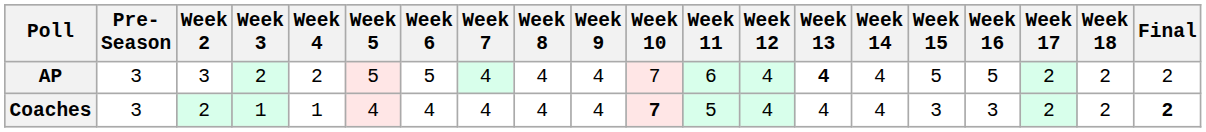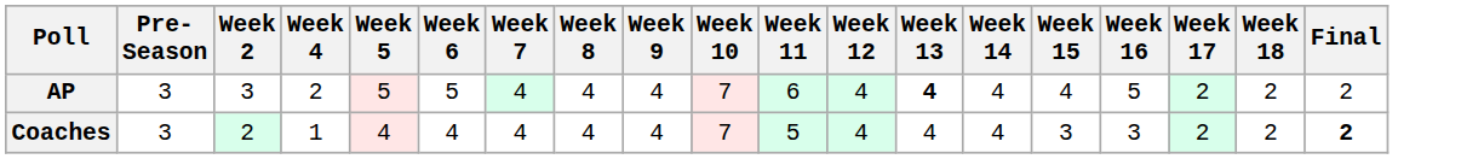 <table class="wikitable" style="white-space:nowrap;font-size:90%">
 <tr>
 <th>Poll</th>
 <th>Pre-<br>Season</th>
 <th>Week<br>2</th>
-<th>Week<br>3</th>
 <th>Week<br>4</th>
 <th>Week<br>5</th>
 <th>Week<br>6</th>
 <th>Week<br>7</th>
 <th>Week<br>8</th>
 <th>Week<br>9</th>
 <th>Week<br>10</th>
 <th>Week<br>11</th>
 <th>Week<br>12</th>
 <th>Week<br>13</th>
 <th>Week<br>14</th>
 <th>Week<br>15</th>
 <th>Week<br>16</th>
 <th>Week<br>17</th>
 <th>Week<br>18</th>
 <th>Final</th>
 </tr>
 <tr style="text-align:center;">
 <th>AP</th>
 <td style="background:#FFFFFF;">3</td>
 <td style="background:#FFFFFF;">3</td>
-<td style="background:#D8FFEB;">2</td>
 <td style="background:#FFFFFF;">2</td>
 <td style="background:#FFE6E6;">5</td>
 <td style="background:#FFFFFF;">5</td>
 <td style="background:#D8FFEB;">4</td>
 <td style="background:#FFFFFF;">4</td>
 <td style="background:#FFFFFF;">4</td>
 <td style="background:#FFE6E6;">7</td>
 <td style="background:#D8FFEB;">6</td>
 <td style="background:#D8FFEB;">4</td>
 <td style="background:#FFFFFF;"><strong>4</strong></td>
 <td style="background:#FFFFFF;">4</td>
-<td style="background:#FFFFFF;">5</td>
+<td style="background:#FFFFFF;">4</td>
 <td style="background:#FFFFFF;">5</td>
 <td style="background:#D8FFEB;">2</td>
 <td style="background:#FFFFFF;">2</td>
 <td style="background:#FFFFFF;">2</td>
 </tr>
 <tr style="text-align:center;">
 <th>Coaches</th>
 <td style="background:#FFFFFF;">3</td>
 <td style="background:#D8FFEB;">2</td>
-<td style="background:#D8FFEB;">1</td>
 <td style="background:#FFFFFF;">1</td>
 <td style="background:#FFE6E6;">4</td>
 <td style="background:#FFFFFF;">4</td>
 <td style="background:#FFFFFF;">4</td>
 <td style="background:#FFFFFF;">4</td>
 <td style="background:#FFFFFF;">4</td>
-<td style="background:#FFE6E6;"><strong>7</strong></td>
+<td style="background:#FFE6E6;">7</td>
 <td style="background:#D8FFEB;">5</td>
 <td style="background:#D8FFEB;">4</td>
 <td style="background:#FFFFFF;">4</td>
 <td style="background:#FFFFFF;">4</td>
 <td style="background:#FFFFFF;">3</td>
 <td style="background:#FFFFFF;">3</td>
 <td style="background:#D8FFEB;">2</td>
 <td style="background:#FFFFFF;">2</td>
 <td style="background:#FFFFFF;"><strong>2</strong></td>
 </tr>
 </table>
